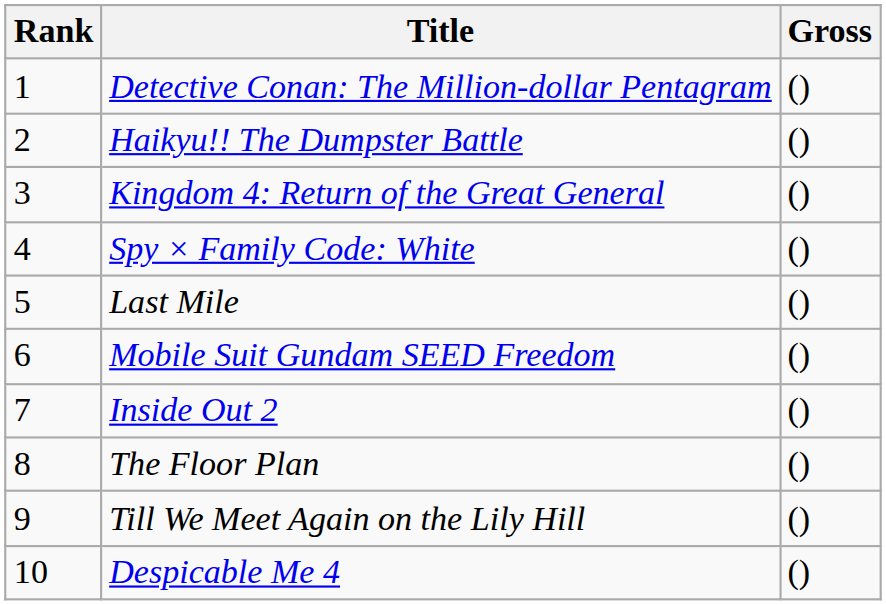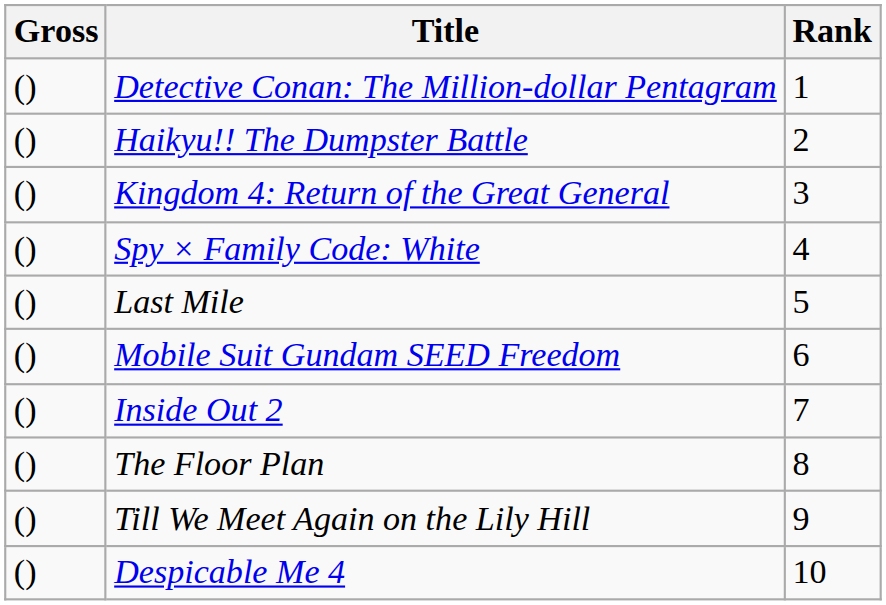 <table class="wikitable sortable" style="margin:auto; margin:auto;">
 <tr>
+<th>Gross</th>
+<th>Title</th>
 <th>Rank</th>
-<th>Title</th>
-<th>Gross</th>
 </tr>
 <tr>
+<td> ()</td>
+<td> <em><a href='#'>Detective Conan: The Million-dollar Pentagram</a></em></td>
 <td>1</td>
-<td> <em><a href='#'>Detective Conan: The Million-dollar Pentagram</a></em></td>
-<td> ()</td>
 </tr>
 <tr>
+<td> ()</td>
+<td> <em><a href='#'>Haikyu!! The Dumpster Battle</a></em></td>
 <td>2</td>
-<td> <em><a href='#'>Haikyu!! The Dumpster Battle</a></em></td>
-<td> ()</td>
 </tr>
 <tr>
+<td> ()</td>
+<td> <em><a href='#'>Kingdom 4: Return of the Great General</a></em></td>
 <td>3</td>
-<td> <em><a href='#'>Kingdom 4: Return of the Great General</a></em></td>
-<td> ()</td>
 </tr>
 <tr>
+<td> ()</td>
+<td> <em><a href='#'>Spy × Family Code: White</a></em></td>
 <td>4</td>
-<td> <em><a href='#'>Spy × Family Code: White</a></em></td>
-<td> ()</td>
 </tr>
 <tr>
+<td> ()</td>
+<td> <em>Last Mile</em></td>
 <td>5</td>
-<td> <em>Last Mile</em></td>
-<td> ()</td>
 </tr>
 <tr>
+<td> ()</td>
+<td> <em><a href='#'>Mobile Suit Gundam SEED Freedom</a></em></td>
 <td>6</td>
-<td> <em><a href='#'>Mobile Suit Gundam SEED Freedom</a></em></td>
-<td> ()</td>
 </tr>
 <tr>
+<td> ()</td>
+<td><em><a href='#'>Inside Out 2</a></em></td>
 <td>7</td>
-<td><em><a href='#'>Inside Out 2</a></em></td>
-<td> ()</td>
 </tr>
 <tr>
+<td> ()</td>
+<td> <em>The Floor Plan</em></td>
 <td>8</td>
-<td> <em>The Floor Plan</em></td>
-<td> ()</td>
 </tr>
 <tr>
+<td> ()</td>
+<td> <em>Till We Meet Again on the Lily Hill</em></td>
 <td>9</td>
-<td> <em>Till We Meet Again on the Lily Hill</em></td>
-<td> ()</td>
 </tr>
 <tr>
+<td> ()</td>
+<td><em><a href='#'>Despicable Me 4</a></em></td>
 <td>10</td>
-<td><em><a href='#'>Despicable Me 4</a></em></td>
-<td> ()</td>
 </tr>
 </table>
